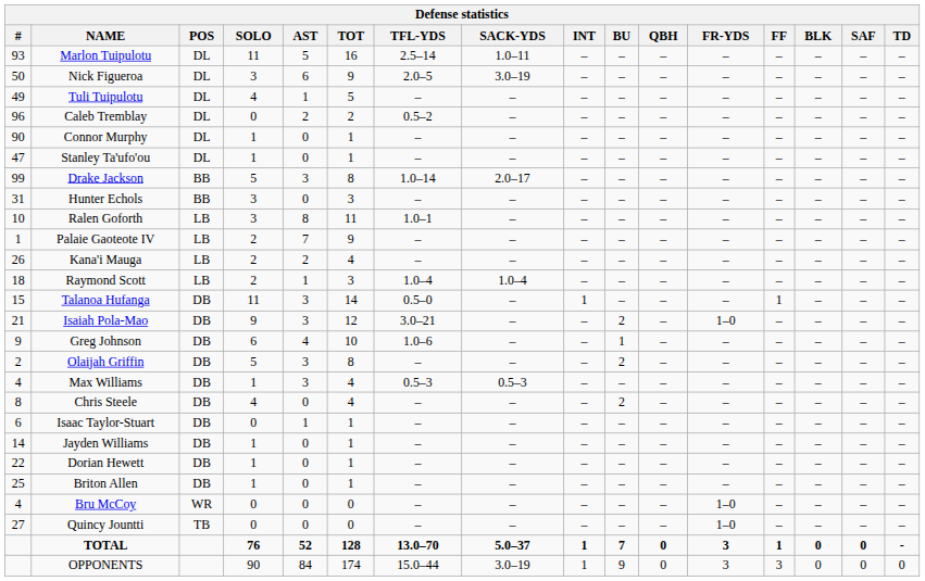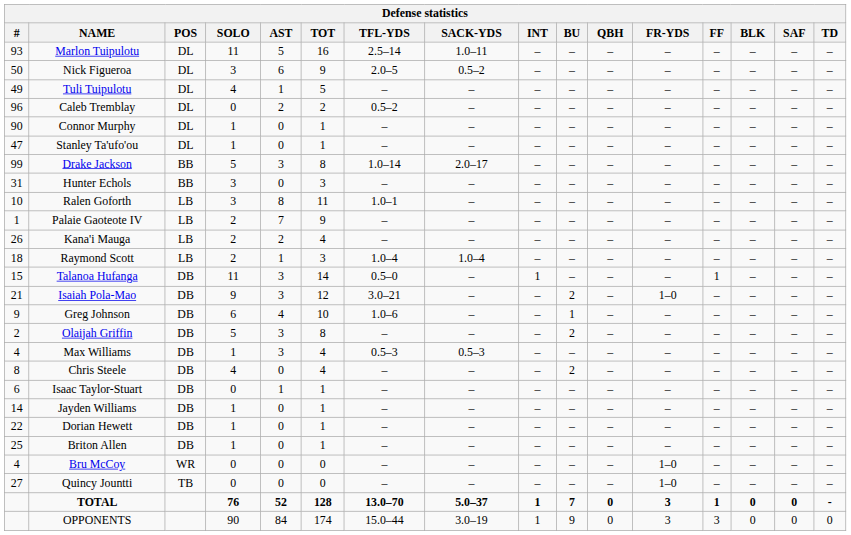 <table style="width:90%; text-align:center;" class="wikitable collapsible collapsed">
 <tr>
 <th colspan="16">Defense statistics</th>
 </tr>
 <tr>
 <th>#</th>
 <th>NAME</th>
 <th>POS</th>
 <th>SOLO</th>
 <th>AST</th>
 <th>TOT</th>
 <th>TFL-YDS</th>
 <th>SACK-YDS</th>
 <th>INT</th>
 <th>BU</th>
 <th>QBH</th>
 <th>FR-YDS</th>
 <th>FF</th>
 <th>BLK</th>
 <th>SAF</th>
 <th>TD</th>
 </tr>
 <tr>
 <td>93</td>
 <td><a href='#'>Marlon Tuipulotu</a></td>
 <td>DL</td>
 <td>11</td>
 <td>5</td>
 <td>16</td>
 <td>2.5–14</td>
 <td>1.0–11</td>
 <td>–</td>
 <td>–</td>
 <td>–</td>
 <td>–</td>
 <td>–</td>
 <td>–</td>
 <td>–</td>
 <td>–</td>
 </tr>
 <tr>
 <td>50</td>
 <td>Nick Figueroa</td>
 <td>DL</td>
 <td>3</td>
 <td>6</td>
 <td>9</td>
 <td>2.0–5</td>
-<td>3.0–19</td>
+<td>0.5–2</td>
 <td>–</td>
 <td>–</td>
 <td>–</td>
 <td>–</td>
 <td>–</td>
 <td>–</td>
 <td>–</td>
 <td>–</td>
 </tr>
 <tr>
 <td>49</td>
 <td><a href='#'>Tuli Tuipulotu</a></td>
 <td>DL</td>
 <td>4</td>
 <td>1</td>
 <td>5</td>
 <td>–</td>
 <td>–</td>
 <td>–</td>
 <td>–</td>
 <td>–</td>
 <td>–</td>
 <td>–</td>
 <td>–</td>
 <td>–</td>
 <td>–</td>
 </tr>
 <tr>
 <td>96</td>
 <td>Caleb Tremblay</td>
 <td>DL</td>
 <td>0</td>
 <td>2</td>
 <td>2</td>
 <td>0.5–2</td>
 <td>–</td>
 <td>–</td>
 <td>–</td>
 <td>–</td>
 <td>–</td>
 <td>–</td>
 <td>–</td>
 <td>–</td>
 <td>–</td>
 </tr>
 <tr>
 <td>90</td>
 <td>Connor Murphy</td>
 <td>DL</td>
 <td>1</td>
 <td>0</td>
 <td>1</td>
 <td>–</td>
 <td>–</td>
 <td>–</td>
 <td>–</td>
 <td>–</td>
 <td>–</td>
 <td>–</td>
 <td>–</td>
 <td>–</td>
 <td>–</td>
 </tr>
 <tr>
 <td>47</td>
 <td>Stanley Ta'ufo'ou</td>
 <td>DL</td>
 <td>1</td>
 <td>0</td>
 <td>1</td>
 <td>–</td>
 <td>–</td>
 <td>–</td>
 <td>–</td>
 <td>–</td>
 <td>–</td>
 <td>–</td>
 <td>–</td>
 <td>–</td>
 <td>–</td>
 </tr>
 <tr>
 <td>99</td>
 <td><a href='#'>Drake Jackson</a></td>
 <td>BB</td>
 <td>5</td>
 <td>3</td>
 <td>8</td>
 <td>1.0–14</td>
 <td>2.0–17</td>
 <td>–</td>
 <td>–</td>
 <td>–</td>
 <td>–</td>
 <td>–</td>
 <td>–</td>
 <td>–</td>
 <td>–</td>
 </tr>
 <tr>
 <td>31</td>
 <td>Hunter Echols</td>
 <td>BB</td>
 <td>3</td>
 <td>0</td>
 <td>3</td>
 <td>–</td>
 <td>–</td>
 <td>–</td>
 <td>–</td>
 <td>–</td>
 <td>–</td>
 <td>–</td>
 <td>–</td>
 <td>–</td>
 <td>–</td>
 </tr>
 <tr>
 <td>10</td>
 <td>Ralen Goforth</td>
 <td>LB</td>
 <td>3</td>
 <td>8</td>
 <td>11</td>
 <td>1.0–1</td>
 <td>–</td>
 <td>–</td>
 <td>–</td>
 <td>–</td>
 <td>–</td>
 <td>–</td>
 <td>–</td>
 <td>–</td>
 <td>–</td>
 </tr>
 <tr>
 <td>1</td>
 <td>Palaie Gaoteote IV</td>
 <td>LB</td>
 <td>2</td>
 <td>7</td>
 <td>9</td>
 <td>–</td>
 <td>–</td>
 <td>–</td>
 <td>–</td>
 <td>–</td>
 <td>–</td>
 <td>–</td>
 <td>–</td>
 <td>–</td>
 <td>–</td>
 </tr>
 <tr>
 <td>26</td>
 <td>Kana'i Mauga</td>
 <td>LB</td>
 <td>2</td>
 <td>2</td>
 <td>4</td>
 <td>–</td>
 <td>–</td>
 <td>–</td>
 <td>–</td>
 <td>–</td>
 <td>–</td>
 <td>–</td>
 <td>–</td>
 <td>–</td>
 <td>–</td>
 </tr>
 <tr>
 <td>18</td>
 <td>Raymond Scott</td>
 <td>LB</td>
 <td>2</td>
 <td>1</td>
 <td>3</td>
 <td>1.0–4</td>
 <td>1.0–4</td>
 <td>–</td>
 <td>–</td>
 <td>–</td>
 <td>–</td>
 <td>–</td>
 <td>–</td>
 <td>–</td>
 <td>–</td>
 </tr>
 <tr>
 <td>15</td>
 <td><a href='#'>Talanoa Hufanga</a></td>
 <td>DB</td>
 <td>11</td>
 <td>3</td>
 <td>14</td>
 <td>0.5–0</td>
 <td>–</td>
 <td>1</td>
 <td>–</td>
 <td>–</td>
 <td>–</td>
 <td>1</td>
 <td>–</td>
 <td>–</td>
 <td>–</td>
 </tr>
 <tr>
 <td>21</td>
 <td><a href='#'>Isaiah Pola-Mao</a></td>
 <td>DB</td>
 <td>9</td>
 <td>3</td>
 <td>12</td>
 <td>3.0–21</td>
 <td>–</td>
 <td>–</td>
 <td>2</td>
 <td>–</td>
 <td>1–0</td>
 <td>–</td>
 <td>–</td>
 <td>–</td>
 <td>–</td>
 </tr>
 <tr>
 <td>9</td>
 <td>Greg Johnson</td>
 <td>DB</td>
 <td>6</td>
 <td>4</td>
 <td>10</td>
 <td>1.0–6</td>
 <td>–</td>
 <td>–</td>
 <td>1</td>
 <td>–</td>
 <td>–</td>
 <td>–</td>
 <td>–</td>
 <td>–</td>
 <td>–</td>
 </tr>
 <tr>
 <td>2</td>
 <td><a href='#'>Olaijah Griffin</a></td>
 <td>DB</td>
 <td>5</td>
 <td>3</td>
 <td>8</td>
 <td>–</td>
 <td>–</td>
 <td>–</td>
 <td>2</td>
 <td>–</td>
 <td>–</td>
 <td>–</td>
 <td>–</td>
 <td>–</td>
 <td>–</td>
 </tr>
 <tr>
 <td>4</td>
 <td>Max Williams</td>
 <td>DB</td>
 <td>1</td>
 <td>3</td>
 <td>4</td>
 <td>0.5–3</td>
 <td>0.5–3</td>
 <td>–</td>
 <td>–</td>
 <td>–</td>
 <td>–</td>
 <td>–</td>
 <td>–</td>
 <td>–</td>
 <td>–</td>
 </tr>
 <tr>
 <td>8</td>
 <td>Chris Steele</td>
 <td>DB</td>
 <td>4</td>
 <td>0</td>
 <td>4</td>
 <td>–</td>
 <td>–</td>
 <td>–</td>
 <td>2</td>
 <td>–</td>
 <td>–</td>
 <td>–</td>
 <td>–</td>
 <td>–</td>
 <td>–</td>
 </tr>
 <tr>
 <td>6</td>
 <td>Isaac Taylor-Stuart</td>
 <td>DB</td>
 <td>0</td>
 <td>1</td>
 <td>1</td>
 <td>–</td>
 <td>–</td>
 <td>–</td>
 <td>–</td>
 <td>–</td>
 <td>–</td>
 <td>–</td>
 <td>–</td>
 <td>–</td>
 <td>–</td>
 </tr>
 <tr>
 <td>14</td>
 <td>Jayden Williams</td>
 <td>DB</td>
 <td>1</td>
 <td>0</td>
 <td>1</td>
 <td>–</td>
 <td>–</td>
 <td>–</td>
 <td>–</td>
 <td>–</td>
 <td>–</td>
 <td>–</td>
 <td>–</td>
 <td>–</td>
 <td>–</td>
 </tr>
 <tr>
 <td>22</td>
 <td>Dorian Hewett</td>
 <td>DB</td>
 <td>1</td>
 <td>0</td>
 <td>1</td>
 <td>–</td>
 <td>–</td>
 <td>–</td>
 <td>–</td>
 <td>–</td>
 <td>–</td>
 <td>–</td>
 <td>–</td>
 <td>–</td>
 <td>–</td>
 </tr>
 <tr>
 <td>25</td>
 <td>Briton Allen</td>
 <td>DB</td>
 <td>1</td>
 <td>0</td>
 <td>1</td>
 <td>–</td>
 <td>–</td>
 <td>–</td>
 <td>–</td>
 <td>–</td>
 <td>–</td>
 <td>–</td>
 <td>–</td>
 <td>–</td>
 <td>–</td>
 </tr>
 <tr>
 <td>4</td>
 <td><a href='#'>Bru McCoy</a></td>
 <td>WR</td>
 <td>0</td>
 <td>0</td>
 <td>0</td>
 <td>–</td>
 <td>–</td>
 <td>–</td>
 <td>–</td>
 <td>–</td>
 <td>1–0</td>
 <td>–</td>
 <td>–</td>
 <td>–</td>
 <td>–</td>
 </tr>
 <tr>
 <td>27</td>
 <td>Quincy Jountti</td>
 <td>TB</td>
 <td>0</td>
 <td>0</td>
 <td>0</td>
 <td>–</td>
 <td>–</td>
 <td>–</td>
 <td>–</td>
 <td>–</td>
 <td>1–0</td>
 <td>–</td>
 <td>–</td>
 <td>–</td>
 <td>–</td>
 </tr>
 <tr>
 <td></td>
 <td><strong>TOTAL</strong></td>
 <td></td>
 <td><strong>76</strong></td>
 <td><strong>52</strong></td>
 <td><strong>128</strong></td>
 <td><strong>13.0–70</strong></td>
 <td><strong>5.0–37</strong></td>
 <td><strong>1</strong></td>
 <td><strong>7</strong></td>
 <td><strong>0</strong></td>
 <td><strong>3</strong></td>
 <td><strong>1</strong></td>
 <td><strong>0</strong></td>
 <td><strong>0</strong></td>
 <td><strong>-</strong></td>
 </tr>
 <tr>
 <td></td>
 <td>OPPONENTS</td>
 <td></td>
 <td>90</td>
 <td>84</td>
 <td>174</td>
 <td>15.0–44</td>
 <td>3.0–19</td>
 <td>1</td>
 <td>9</td>
 <td>0</td>
 <td>3</td>
 <td>3</td>
 <td>0</td>
 <td>0</td>
 <td>0</td>
 </tr>
 </table>
